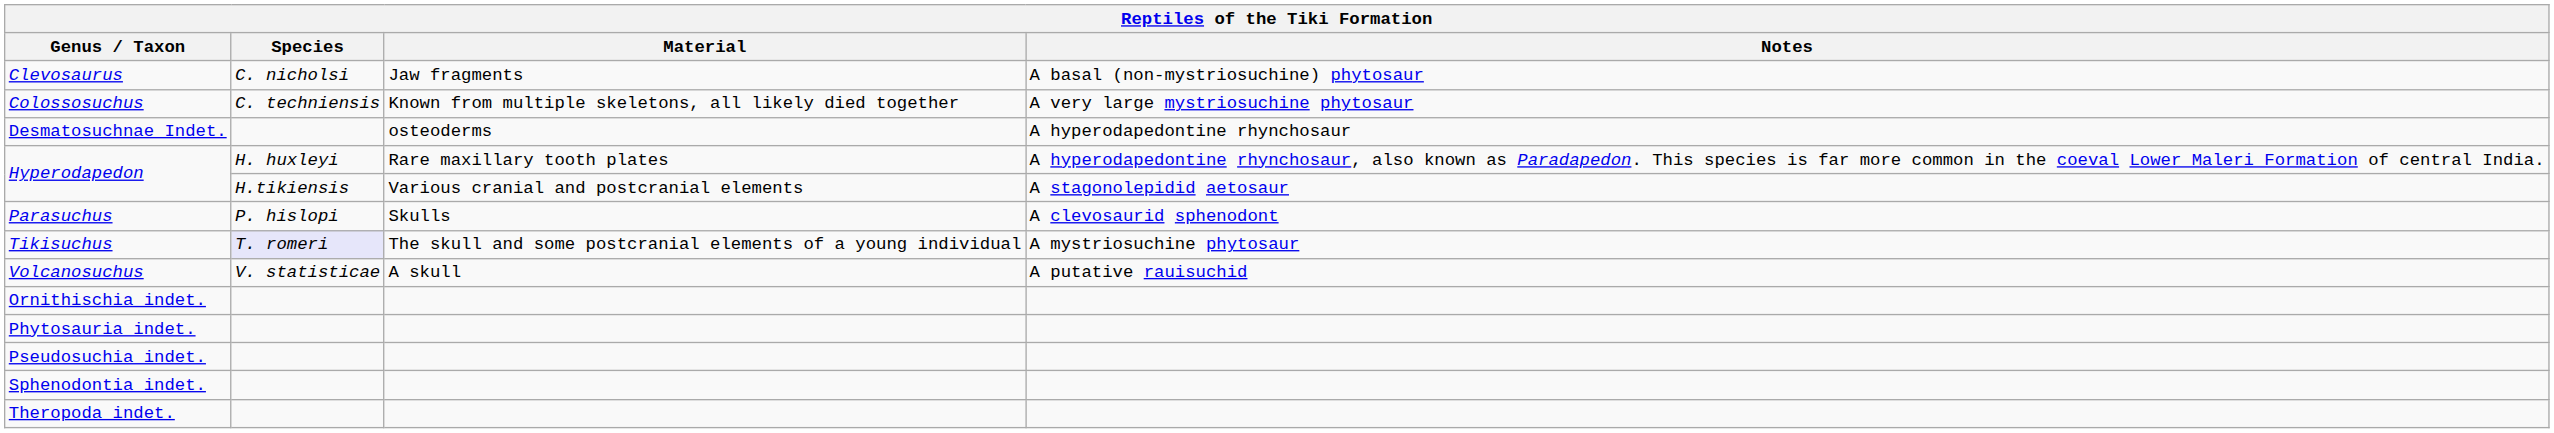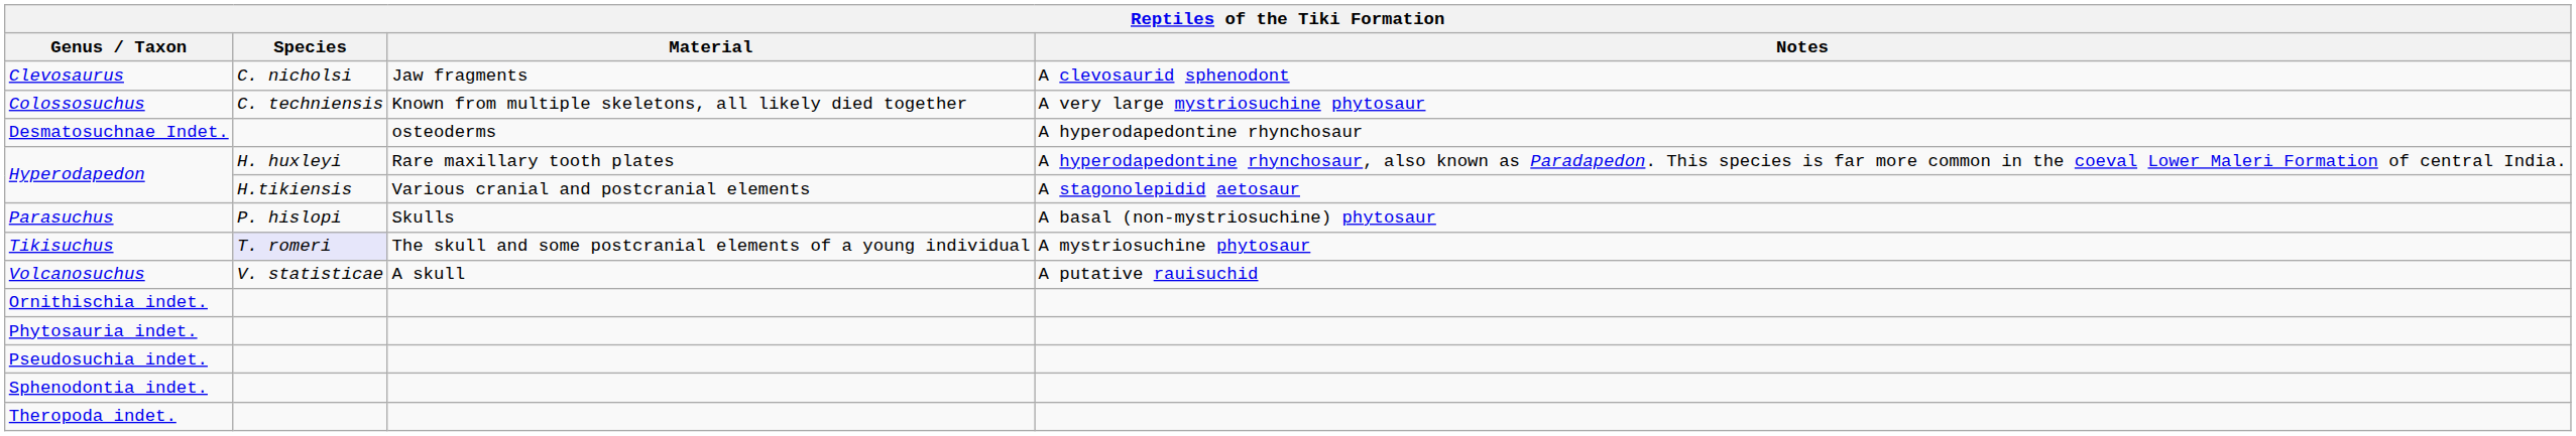 <table class="wikitable" align="center">
 <tr>
 <th colspan="4" align="center"><a href='#'>Reptiles</a> of the Tiki Formation</th>
 </tr>
 <tr>
 <th>Genus / Taxon</th>
 <th>Species</th>
 <th>Material</th>
 <th>Notes</th>
 </tr>
 <tr>
 <td><em><a href='#'>Clevosaurus</a></em></td>
 <td><em>C. nicholsi</em></td>
 <td>Jaw fragments</td>
-<td>A basal (non-mystriosuchine) <a href='#'>phytosaur</a></td>
+<td>A <a href='#'>clevosaurid</a> <a href='#'>sphenodont</a></td>
 </tr>
 <tr>
 <td><em><a href='#'>Colossosuchus</a></em></td>
 <td><em>C. techniensis</em></td>
 <td>Known from multiple skeletons, all likely died together</td>
 <td>A very large <a href='#'>mystriosuchine</a> <a href='#'>phytosaur</a></td>
 </tr>
 <tr>
 <td><a href='#'>Desmatosuchnae Indet.</a></td>
 <td></td>
 <td>osteoderms</td>
 <td>A hyperodapedontine rhynchosaur</td>
 </tr>
 <tr>
 <td rowspan="2"><em><a href='#'>Hyperodapedon</a></em></td>
 <td><em>H. huxleyi</em></td>
 <td>Rare maxillary tooth plates</td>
 <td>A <a href='#'>hyperodapedontine</a> <a href='#'>rhynchosaur</a>, also known as <em><a href='#'>Paradapedon</a></em>. This species is far more common in the <a href='#'>coeval</a> <a href='#'>Lower Maleri Formation</a> of central India.</td>
 </tr>
 <tr>
 <td><em>H.tikiensis</em></td>
 <td>Various cranial and postcranial elements</td>
 <td>A <a href='#'>stagonolepidid</a> <a href='#'>aetosaur</a></td>
 </tr>
 <tr>
 <td><em><a href='#'>Parasuchus</a></em></td>
 <td><em>P. hislopi</em></td>
 <td>Skulls</td>
-<td>A <a href='#'>clevosaurid</a> <a href='#'>sphenodont</a></td>
+<td>A basal (non-mystriosuchine) <a href='#'>phytosaur</a></td>
 </tr>
 <tr>
 <td><em><a href='#'>Tikisuchus</a></em></td>
 <td style="background: lavender;"><em>T. romeri</em></td>
 <td>The skull and some postcranial elements of a young individual</td>
 <td>A mystriosuchine <a href='#'>phytosaur</a></td>
 </tr>
 <tr>
 <td><em><a href='#'>Volcanosuchus</a></em></td>
 <td><em>V. statisticae</em></td>
 <td>A skull</td>
 <td>A putative <a href='#'>rauisuchid</a></td>
 </tr>
 <tr>
 <td><a href='#'>Ornithischia indet.</a></td>
 <td></td>
 <td></td>
 <td></td>
 </tr>
 <tr>
 <td><a href='#'>Phytosauria indet.</a></td>
 <td></td>
 <td></td>
 <td></td>
 </tr>
 <tr>
 <td><a href='#'>Pseudosuchia indet.</a></td>
 <td></td>
 <td></td>
 <td></td>
 </tr>
 <tr>
 <td><a href='#'>Sphenodontia indet.</a></td>
 <td></td>
 <td></td>
 <td></td>
 </tr>
 <tr>
 <td><a href='#'>Theropoda indet.</a></td>
 <td></td>
 <td></td>
 <td></td>
 </tr>
 </table>
